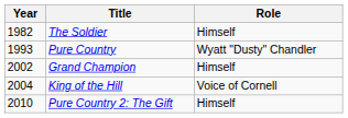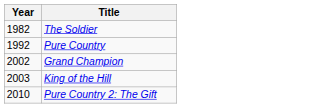 <table class="wikitable sortable">
 <tr>
 <th style="width:50px;">Year</th>
 <th style="width:200px;">Title</th>
-<th style="width:200px;">Role</th>
 </tr>
 <tr>
 <td>1982</td>
 <td><em><a href='#'>The Soldier</a></em></td>
-<td>Himself</td>
 </tr>
 <tr>
-<td>1993</td>
+<td>1992</td>
 <td><em><a href='#'>Pure Country</a></em></td>
-<td>Wyatt "Dusty" Chandler</td>
 </tr>
 <tr>
 <td>2002</td>
 <td><em><a href='#'>Grand Champion</a></em></td>
-<td>Himself</td>
 </tr>
 <tr>
-<td>2004</td>
+<td>2003</td>
 <td><em><a href='#'>King of the Hill</a></em></td>
-<td>Voice of Cornell</td>
 </tr>
 <tr>
 <td>2010</td>
 <td><em><a href='#'>Pure Country 2: The Gift</a></em></td>
-<td>Himself</td>
 </tr>
 </table>
